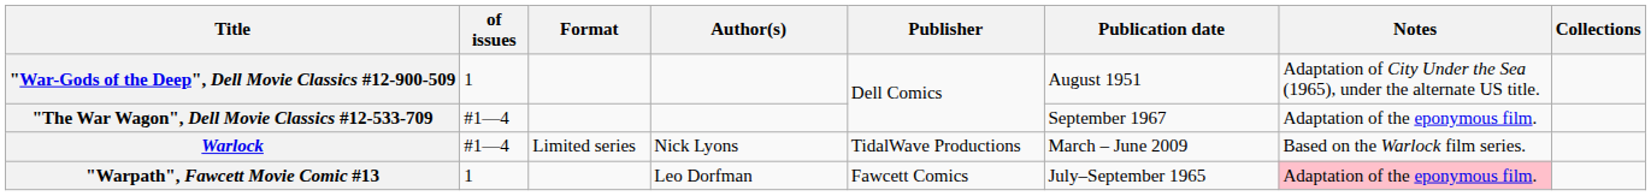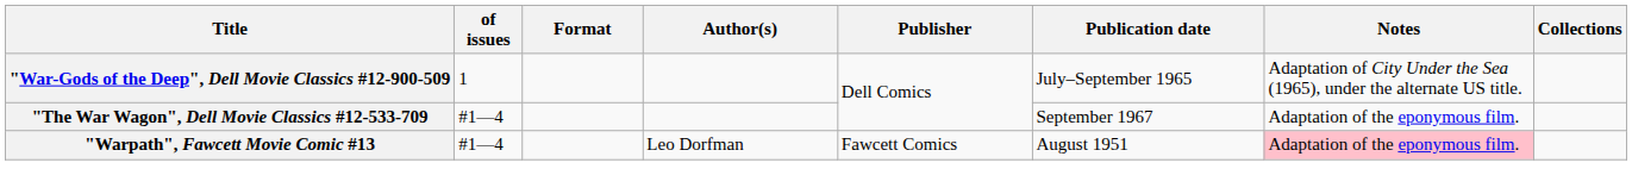 <table class="wikitable">
 <tr>
 <th>Title</th>
 <th style="width:40pt"> of issues</th>
 <th style="width:75pt">Format</th>
 <th style="width:125pt">Author(s)</th>
 <th style="width:125pt">Publisher</th>
 <th style="width:150pt">Publication date</th>
 <th style="width:175pt">Notes</th>
 <th>Collections</th>
 </tr>
 <tr>
 <th>"<a href='#'>War-Gods of the Deep</a>", <em>Dell Movie Classics</em> #12-900-509</th>
 <td>1</td>
 <td></td>
 <td></td>
 <td rowspan="2">Dell Comics</td>
-<td>August 1951</td>
+<td>July–September 1965</td>
 <td>Adaptation of <em>City Under the Sea</em> (1965), under the alternate US title.</td>
 <td></td>
 </tr>
 <tr>
 <th>"The War Wagon", <em>Dell Movie Classics</em> #12-533-709</th>
 <td>#1—4</td>
 <td></td>
 <td></td>
 <td>September 1967</td>
 <td>Adaptation of the <a href='#'>eponymous film</a>.</td>
 <td></td>
 </tr>
 <tr>
-<th><em><a href='#'>Warlock</a></em></th>
+<th>"Warpath", <em>Fawcett Movie Comic</em> #13</th>
 <td>#1—4</td>
-<td>Limited series</td>
-<td>Nick Lyons</td>
-<td>TidalWave Productions</td>
-<td>March – June 2009</td>
-<td>Based on the <em>Warlock</em> film series.</td>
-<td></td>
-</tr>
-<tr>
-<th>"Warpath", <em>Fawcett Movie Comic</em> #13</th>
-<td>1</td>
 <td></td>
 <td>Leo Dorfman</td>
 <td>Fawcett Comics</td>
-<td>July–September 1965</td>
+<td>August 1951</td>
 <td style="background: pink;">Adaptation of the <a href='#'>eponymous film</a>.</td>
 <td></td>
 </tr>
 </table>
